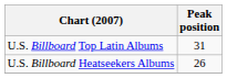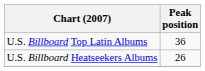 <table class="wikitable">
 <tr>
 <th>Chart (2007)</th>
 <th>Peak<br>position</th>
 </tr>
 <tr>
 <td>U.S. <em><a href='#'>Billboard</a></em> <a href='#'>Top Latin Albums</a></td>
-<td align="center">31</td>
+<td align="center">36</td>
 </tr>
 <tr>
 <td>U.S. <em>Billboard</em> <a href='#'>Heatseekers Albums</a></td>
 <td align="center">26</td>
 </tr>
 <tr>
 </tr>
 </table>
